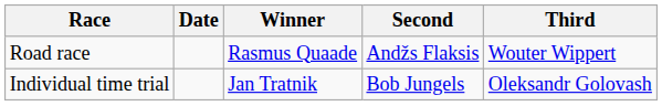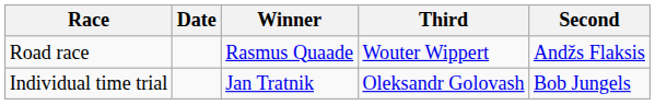 <table class="wikitable">
 <tr>
 <th>Race</th>
 <th>Date</th>
 <th>Winner</th>
+<th>Third</th>
 <th>Second</th>
-<th>Third</th>
 </tr>
 <tr>
 <td>Road race</td>
 <td></td>
 <td> <a href='#'>Rasmus Quaade</a></td>
+<td> <a href='#'>Wouter Wippert</a></td>
 <td> <a href='#'>Andžs Flaksis</a></td>
-<td> <a href='#'>Wouter Wippert</a></td>
 </tr>
 <tr>
 <td>Individual time trial</td>
 <td></td>
 <td> <a href='#'>Jan Tratnik</a></td>
+<td> <a href='#'>Oleksandr Golovash</a></td>
 <td> <a href='#'>Bob Jungels</a></td>
-<td> <a href='#'>Oleksandr Golovash</a></td>
 </tr>
 </table>
